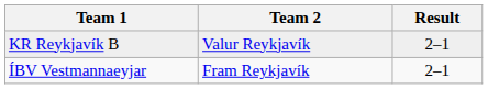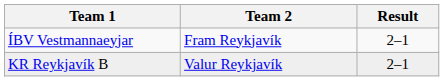 <table class="wikitable">
 <tr>
 <th width="180">Team 1</th>
 <th width="180">Team 2</th>
 <th width="80">Result</th>
 </tr>
+<tr>
+<td><a href='#'>ÍBV Vestmannaeyjar</a></td>
+<td><a href='#'>Fram Reykjavík</a></td>
+<td align="center">2–1</td>
+</tr>
 <tr style="background:#EFEFEF">
 <td><a href='#'>KR Reykjavík</a> B</td>
 <td><a href='#'>Valur Reykjavík</a></td>
 <td align="center">2–1</td>
 </tr>
-<tr>
-<td><a href='#'>ÍBV Vestmannaeyjar</a></td>
-<td><a href='#'>Fram Reykjavík</a></td>
-<td align="center">2–1</td>
-</tr>
 </table>
